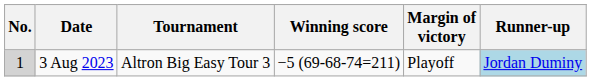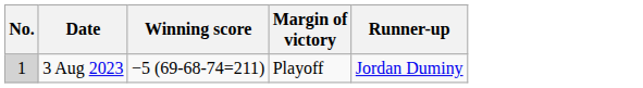 <table class="wikitable" style="font-size:95%;">
 <tr>
 <th>No.</th>
 <th>Date</th>
-<th>Tournament</th>
 <th>Winning score</th>
 <th>Margin of<br>victory</th>
 <th>Runner-up</th>
 </tr>
 <tr>
 <td align=center style="background: lightgrey;">1</td>
 <td align=right>3 Aug <a href='#'>2023</a></td>
-<td>Altron Big Easy Tour 3</td>
 <td>−5 (69-68-74=211)</td>
 <td>Playoff</td>
-<td style="background: lightblue;"> <a href='#'>Jordan Duminy</a></td>
+<td> <a href='#'>Jordan Duminy</a></td>
 </tr>
 </table>
